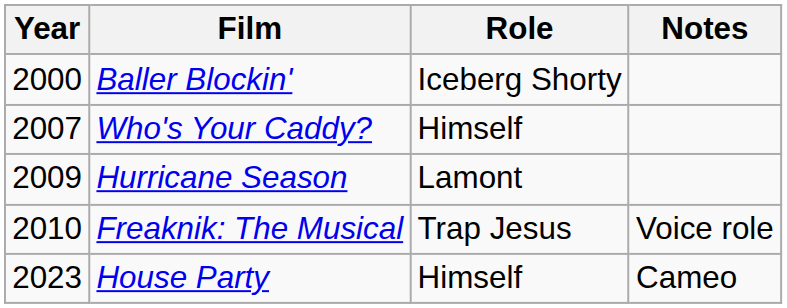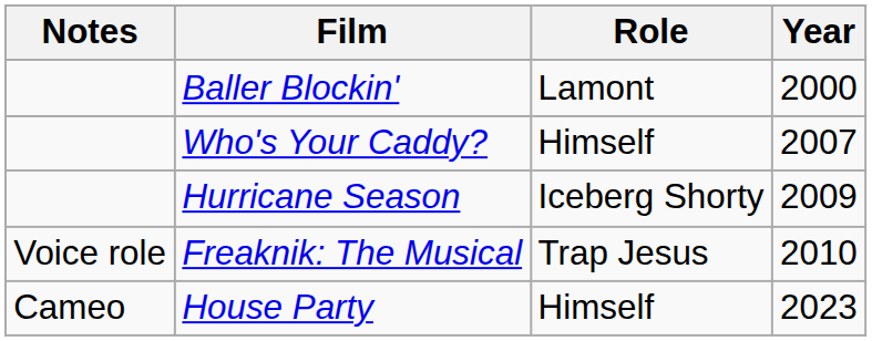 <table class="wikitable">
 <tr>
-<th>Year</th>
+<th>Notes</th>
 <th>Film</th>
 <th>Role</th>
-<th>Notes</th>
+<th>Year</th>
 </tr>
 <tr>
+<td></td>
+<td><em><a href='#'>Baller Blockin'</a></em></td>
+<td>Lamont</td>
 <td>2000</td>
-<td><em><a href='#'>Baller Blockin'</a></em></td>
-<td>Iceberg Shorty</td>
-<td></td>
 </tr>
 <tr>
-<td>2007</td>
+<td></td>
 <td><em><a href='#'>Who's Your Caddy?</a></em></td>
 <td>Himself</td>
-<td></td>
+<td>2007</td>
 </tr>
 <tr>
+<td></td>
+<td><em><a href='#'>Hurricane Season</a></em></td>
+<td>Iceberg Shorty</td>
 <td>2009</td>
-<td><em><a href='#'>Hurricane Season</a></em></td>
-<td>Lamont</td>
-<td></td>
 </tr>
 <tr>
-<td>2010</td>
+<td>Voice role</td>
 <td><em><a href='#'>Freaknik: The Musical</a></em></td>
 <td>Trap Jesus</td>
-<td>Voice role</td>
+<td>2010</td>
 </tr>
 <tr>
-<td>2023</td>
+<td>Cameo</td>
 <td><em><a href='#'>House Party</a></em></td>
 <td>Himself</td>
-<td>Cameo</td>
+<td>2023</td>
 </tr>
 </table>
